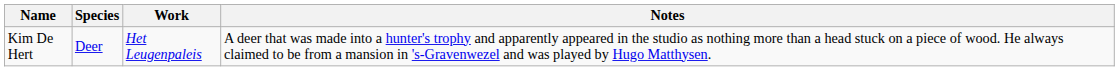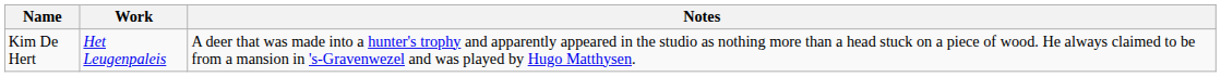 <table class="wikitable sortable">
 <tr>
 <th>Name</th>
-<th>Species</th>
 <th>Work</th>
 <th>Notes</th>
 </tr>
 <tr>
 <td>Kim De Hert</td>
-<td><a href='#'>Deer</a></td>
 <td><em><a href='#'>Het Leugenpaleis</a></em></td>
 <td>A deer that was made into a <a href='#'>hunter's trophy</a> and apparently appeared in the studio as nothing more than a head stuck on a piece of wood. He always claimed to be from a mansion in <a href='#'>'s-Gravenwezel</a> and was played by <a href='#'>Hugo Matthysen</a>.</td>
 </tr>
 </table>
